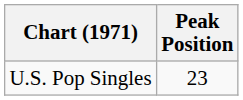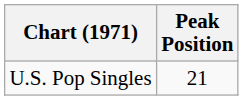 <table class="wikitable">
 <tr>
 <th>Chart (1971)</th>
 <th>Peak<br>Position</th>
 </tr>
 <tr>
 <td align="left">U.S. Pop Singles</td>
-<td align="center">23</td>
+<td align="center">21</td>
 </tr>
 </table>
